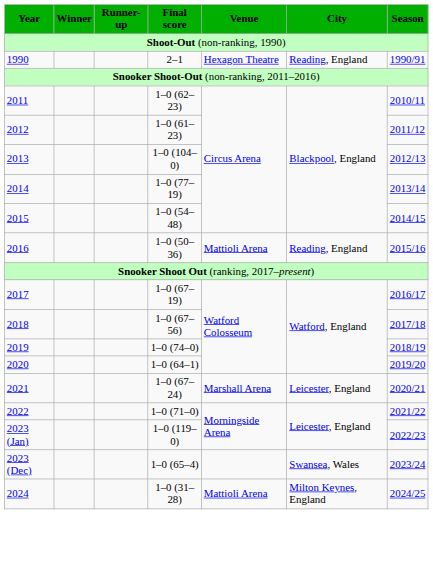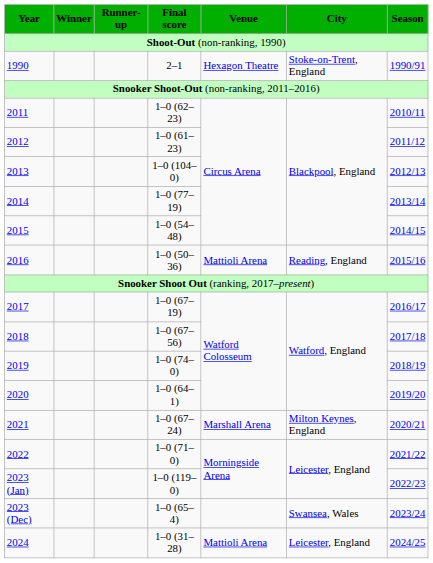 <table class="wikitable" style="margin: auto">
 <tr>
 <th style="background-color: #00af00">Year</th>
 <th style="background-color: #00af00">Winner</th>
 <th style="background-color: #00af00">Runner-up</th>
 <th style="background-color: #00af00">Final score</th>
 <th style="background-color: #00af00">Venue</th>
 <th style="background-color: #00af00">City</th>
 <th style="background-color: #00af00">Season</th>
 </tr>
 <tr>
 <td colspan=7 style="text-align: center; background-color: #c0ffc0"><strong>Shoot-Out</strong> (non-ranking, 1990)</td>
 </tr>
 <tr>
 <td><a href='#'>1990</a></td>
 <td></td>
 <td></td>
 <td style="text-align: center">2–1</td>
 <td><a href='#'>Hexagon Theatre</a></td>
-<td><a href='#'>Reading</a>, England</td>
+<td><a href='#'>Stoke-on-Trent</a>, England</td>
 <td><a href='#'>1990/91</a></td>
 </tr>
 <tr>
 <td colspan=7 style="text-align: center; background-color: #c0ffc0"><strong>Snooker Shoot-Out</strong> (non-ranking, 2011–2016)</td>
 </tr>
 <tr>
 <td><a href='#'>2011</a></td>
 <td></td>
 <td></td>
 <td style="text-align: center">1–0 (62–23)</td>
 <td rowspan=5><a href='#'>Circus Arena</a></td>
 <td rowspan=5><a href='#'>Blackpool</a>, England</td>
 <td><a href='#'>2010/11</a></td>
 </tr>
 <tr>
 <td><a href='#'>2012</a></td>
 <td></td>
 <td></td>
 <td style="text-align: center">1–0 (61–23)</td>
 <td><a href='#'>2011/12</a></td>
 </tr>
 <tr>
 <td><a href='#'>2013</a></td>
 <td></td>
 <td></td>
 <td style="text-align: center">1–0 (104–0)</td>
 <td><a href='#'>2012/13</a></td>
 </tr>
 <tr>
 <td><a href='#'>2014</a></td>
 <td></td>
 <td></td>
 <td style="text-align: center">1–0 (77–19)</td>
 <td><a href='#'>2013/14</a></td>
 </tr>
 <tr>
 <td><a href='#'>2015</a></td>
 <td></td>
 <td></td>
 <td style="text-align: center">1–0 (54–48)</td>
 <td><a href='#'>2014/15</a></td>
 </tr>
 <tr>
 <td><a href='#'>2016</a></td>
 <td></td>
 <td></td>
 <td style="text-align: center">1–0 (50–36)</td>
 <td><a href='#'>Mattioli Arena</a></td>
 <td><a href='#'>Reading</a>, England</td>
 <td><a href='#'>2015/16</a></td>
 </tr>
 <tr>
 <td colspan=7 style="text-align: center; background-color: #c0ffc0"><strong>Snooker Shoot Out</strong> (ranking, 2017–<em>present</em>)</td>
 </tr>
 <tr>
 <td><a href='#'>2017</a></td>
 <td></td>
 <td></td>
 <td style="text-align: center">1–0 (67–19)</td>
 <td rowspan="4"><a href='#'>Watford Colosseum</a></td>
 <td rowspan="4"><a href='#'>Watford</a>, England</td>
 <td><a href='#'>2016/17</a></td>
 </tr>
 <tr>
 <td><a href='#'>2018</a></td>
 <td></td>
 <td></td>
 <td style="text-align: center">1–0 (67–56)</td>
 <td><a href='#'>2017/18</a></td>
 </tr>
 <tr>
 <td><a href='#'>2019</a></td>
 <td></td>
 <td></td>
 <td style="text-align: center">1–0 (74–0)</td>
 <td><a href='#'>2018/19</a></td>
 </tr>
 <tr>
 <td><a href='#'>2020</a></td>
 <td></td>
 <td></td>
 <td style="text-align: center">1–0 (64–1)</td>
 <td><a href='#'>2019/20</a></td>
 </tr>
 <tr>
 <td><a href='#'>2021</a></td>
 <td></td>
 <td></td>
 <td style="text-align: center">1–0 (67–24)</td>
 <td><a href='#'>Marshall Arena</a></td>
-<td><a href='#'>Leicester</a>, England</td>
+<td><a href='#'>Milton Keynes</a>, England</td>
 <td><a href='#'>2020/21</a></td>
 </tr>
 <tr>
 <td><a href='#'>2022</a></td>
 <td></td>
 <td></td>
 <td style="text-align: center">1–0 (71–0)</td>
 <td rowspan="2"><a href='#'>Morningside Arena</a></td>
 <td rowspan="2"><a href='#'>Leicester</a>, England</td>
 <td><a href='#'>2021/22</a></td>
 </tr>
 <tr>
 <td><a href='#'>2023 (Jan)</a></td>
 <td></td>
 <td></td>
 <td style="text-align: center">1–0 (119–0)</td>
 <td><a href='#'>2022/23</a></td>
 </tr>
 <tr>
 <td><a href='#'>2023 (Dec)</a></td>
 <td></td>
 <td></td>
 <td style="text-align: center">1–0 (65–4)</td>
 <td></td>
 <td><a href='#'>Swansea</a>, Wales</td>
 <td><a href='#'>2023/24</a></td>
 </tr>
 <tr>
 <td><a href='#'>2024</a></td>
 <td></td>
 <td></td>
 <td style="text-align: center">1–0 (31–28)</td>
 <td><a href='#'>Mattioli Arena</a></td>
-<td><a href='#'>Milton Keynes</a>, England</td>
+<td><a href='#'>Leicester</a>, England</td>
 <td><a href='#'>2024/25</a></td>
 </tr>
 </table>
